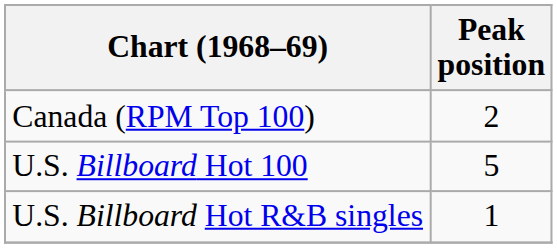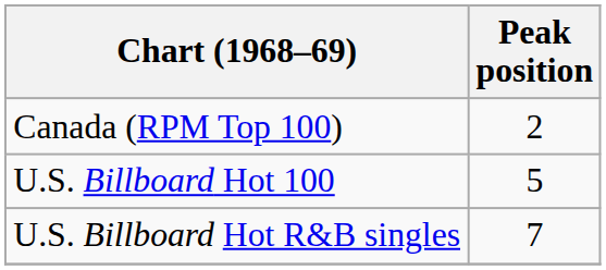 <table class="wikitable sortable">
 <tr>
 <th>Chart (1968–69)</th>
 <th>Peak<br>position</th>
 </tr>
 <tr>
 <td>Canada (<a href='#'>RPM Top 100</a>)</td>
 <td align="center">2</td>
 </tr>
 <tr>
 <td>U.S. <a href='#'><em>Billboard</em> Hot 100</a></td>
 <td align="center">5</td>
 </tr>
 <tr>
 <td>U.S. <em>Billboard</em> <a href='#'>Hot R&B singles</a></td>
-<td align="center">1</td>
+<td align="center">7</td>
 </tr>
 <tr>
 </tr>
 </table>
